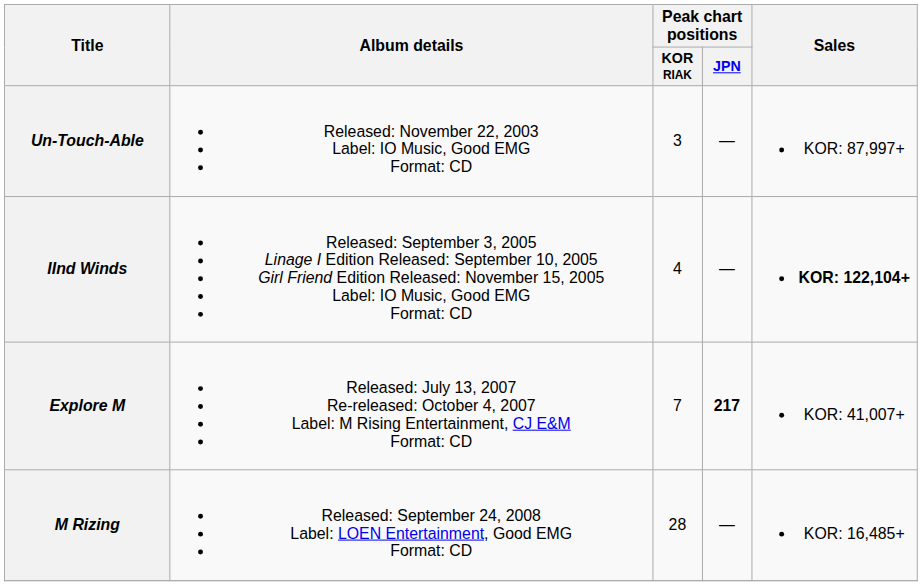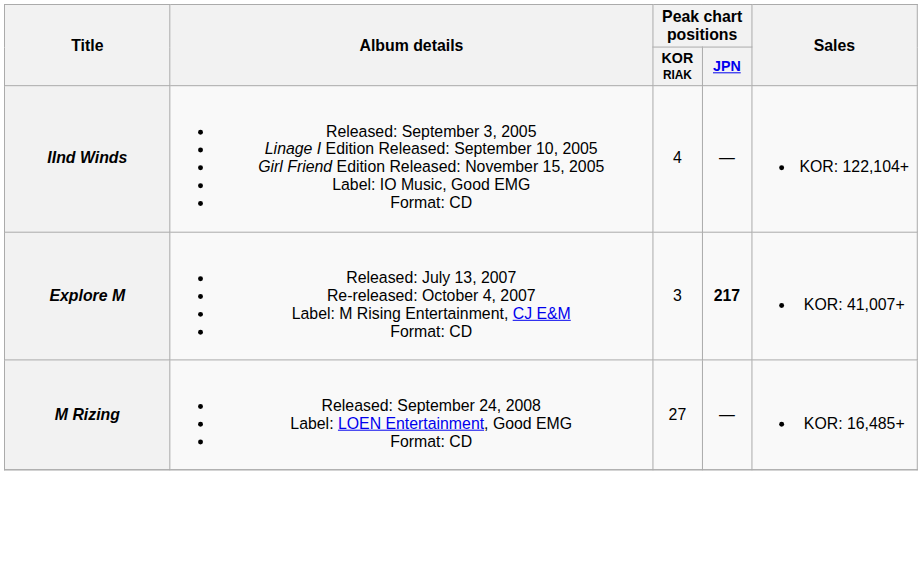 <table class="wikitable plainrowheaders" style="text-align:center;">
 <tr>
 <th scope="col" rowspan="2" style="width:10em;">Title</th>
 <th scope="col" rowspan="2" style="width:30em;">Album details</th>
 <th scope="col" colspan="2">Peak chart positions</th>
 <th scope="col" rowspan="2" style="width:10em;">Sales</th>
 </tr>
 <tr>
 <th align="center" style="width:3em;font-size:90%;">KOR<br><small>RIAK</small><br></th>
 <th align="center" style="width:3em;font-size:90%;"><a href='#'>JPN</a><br></th>
 </tr>
 <tr>
-<th scope="row"><em>Un-Touch-Able</em></th>
-<td><br><ul><li>Released: November 22, 2003</li><li>Label: IO Music, Good EMG</li><li>Format: CD</li></ul></td>
-<td>3</td>
-<td>—</td>
-<td><br><ul><li>KOR: 87,997+</li></ul></td>
-</tr>
-<tr>
 <th scope="row"><em>IInd Winds</em></th>
 <td><br><ul><li>Released: September 3, 2005</li><li><em>Linage I</em> Edition Released: September 10, 2005</li><li><em>Girl Friend</em> Edition Released: November 15, 2005</li><li>Label: IO Music, Good EMG</li><li>Format: CD</li></ul></td>
 <td>4</td>
 <td>—</td>
-<td><strong><br><ul><li>KOR: 122,104+</li></ul></strong></td>
+<td><br><ul><li>KOR: 122,104+</li></ul></td>
 </tr>
 <tr>
 <th scope="row"><em>Explore M</em></th>
 <td><br><ul><li>Released: July 13, 2007</li><li>Re-released: October 4, 2007</li><li>Label: M Rising Entertainment, <a href='#'>CJ E&M</a></li><li>Format: CD</li></ul></td>
-<td>7</td>
+<td>3</td>
 <td><strong>217</strong></td>
 <td><br><ul><li>KOR: 41,007+</li></ul></td>
 </tr>
 <tr>
 <th scope="row"><em>M Rizing</em></th>
 <td><br><ul><li>Released: September 24, 2008</li><li>Label: <a href='#'>LOEN Entertainment</a>, Good EMG</li><li>Format: CD</li></ul></td>
-<td>28</td>
+<td>27</td>
 <td>—</td>
 <td><br><ul><li>KOR: 16,485+</li></ul></td>
 </tr>
 <tr>
 </tr>
 </table>
